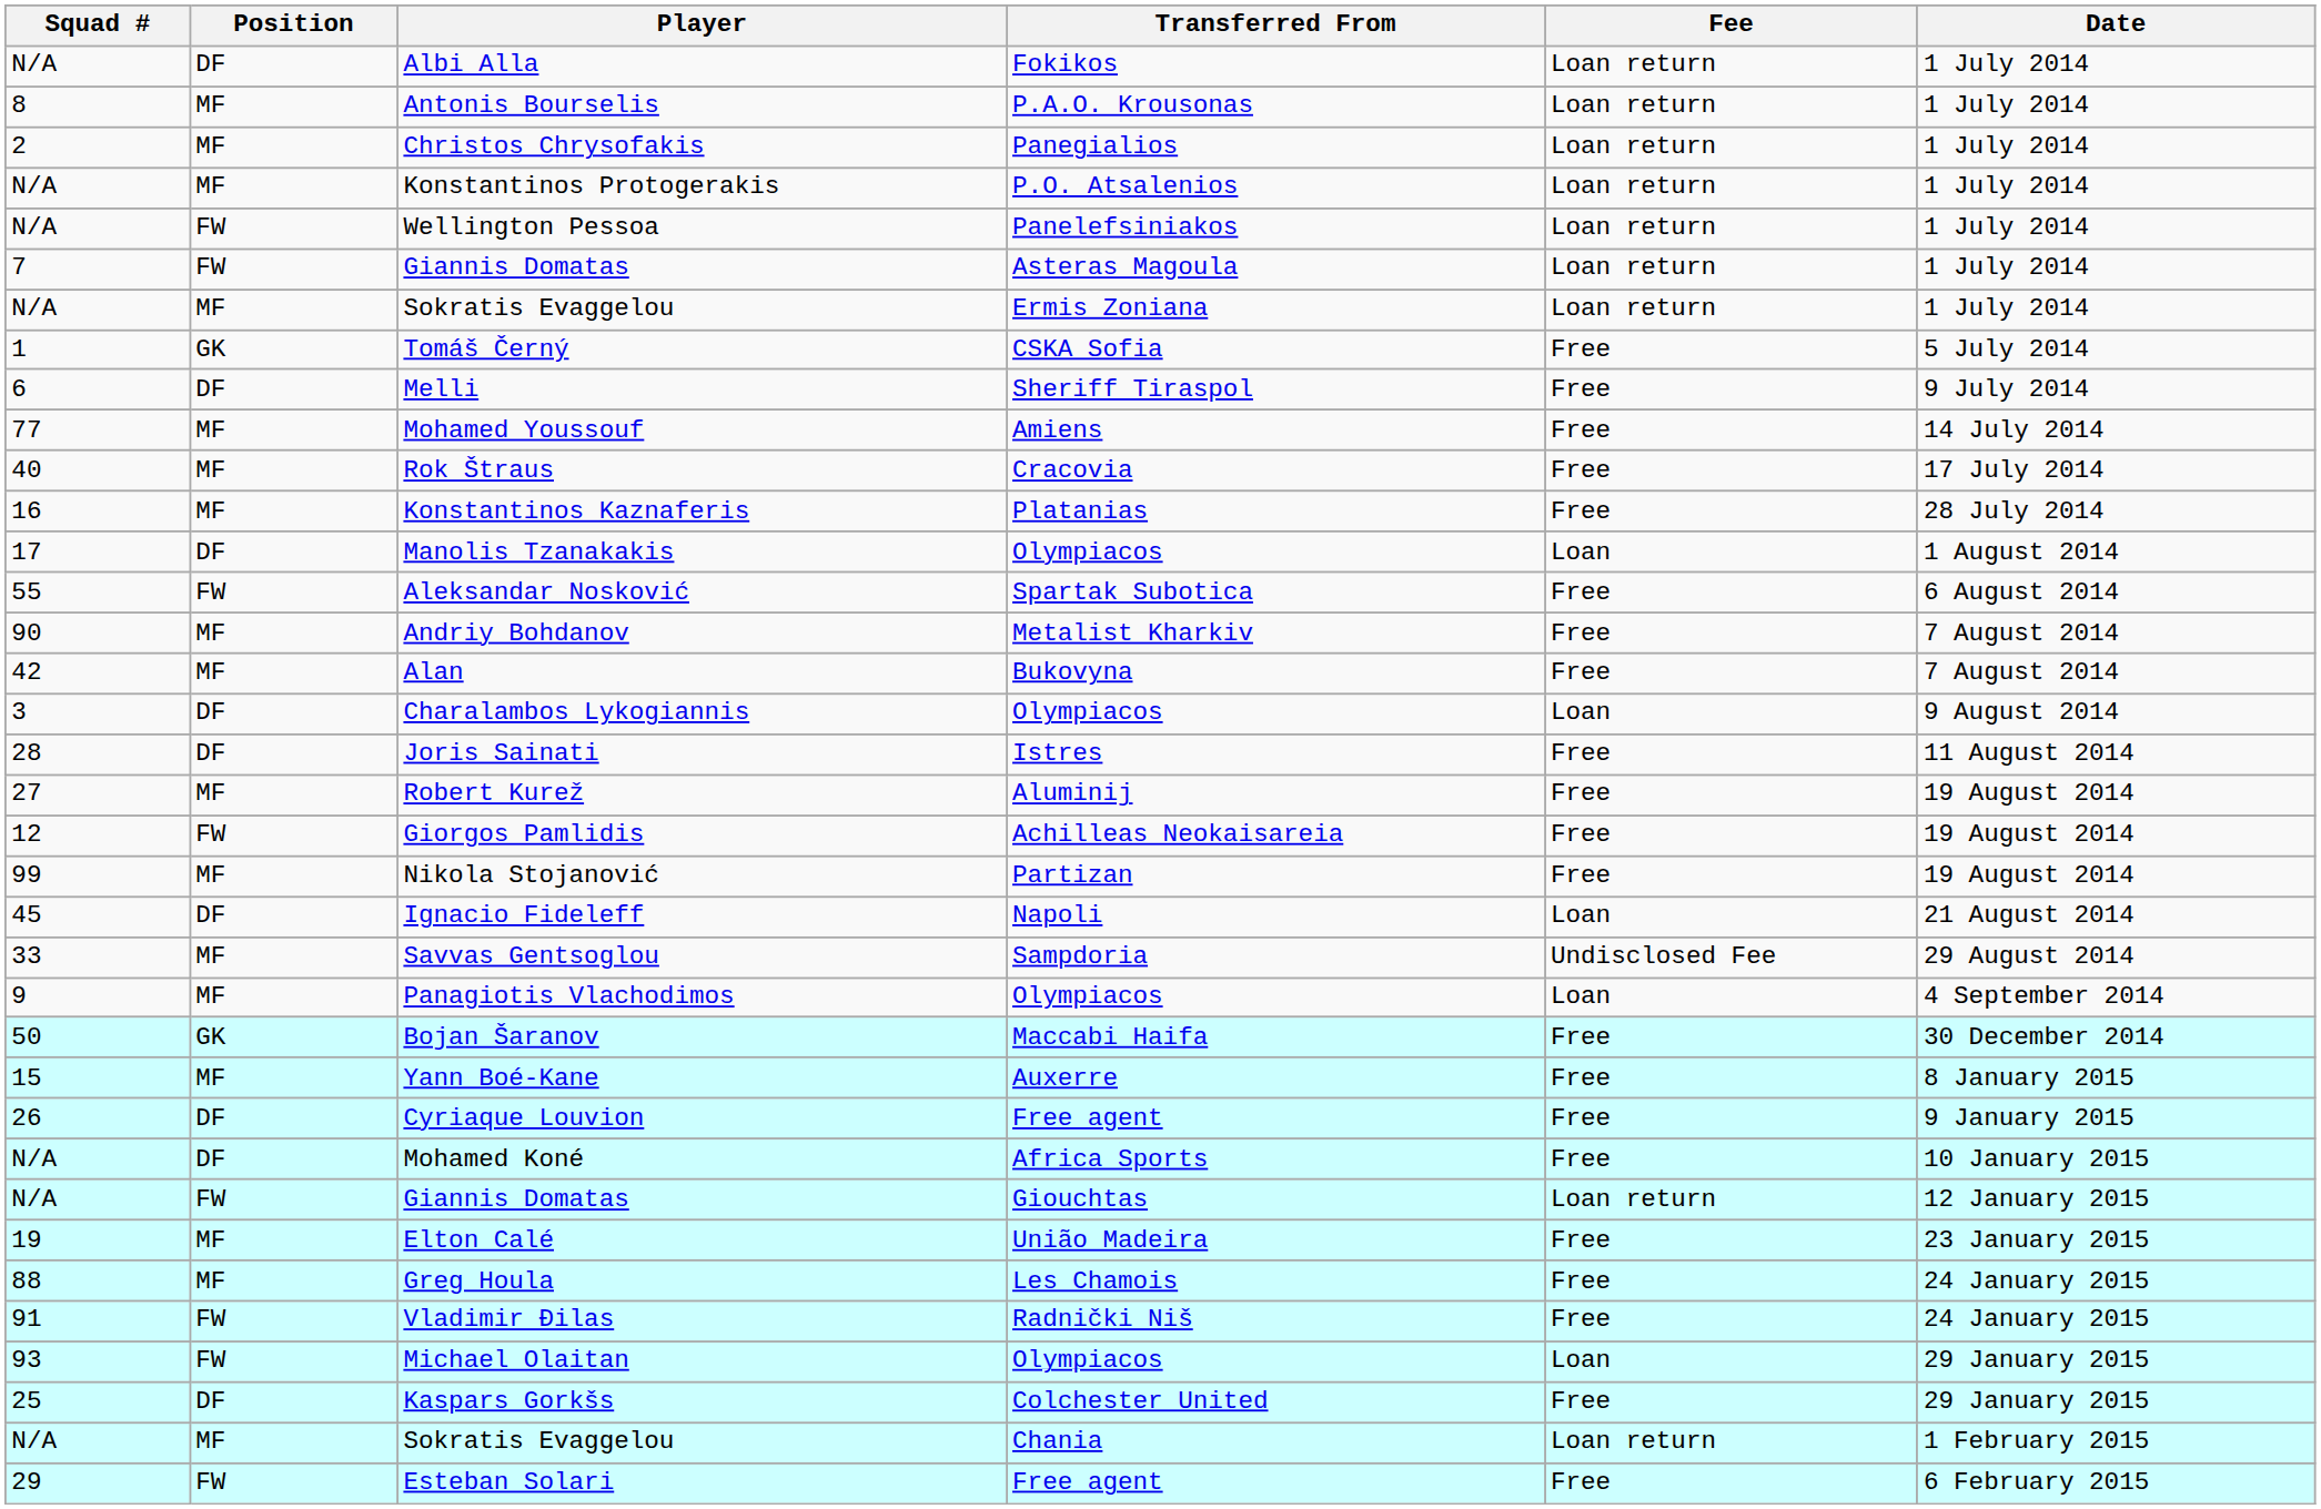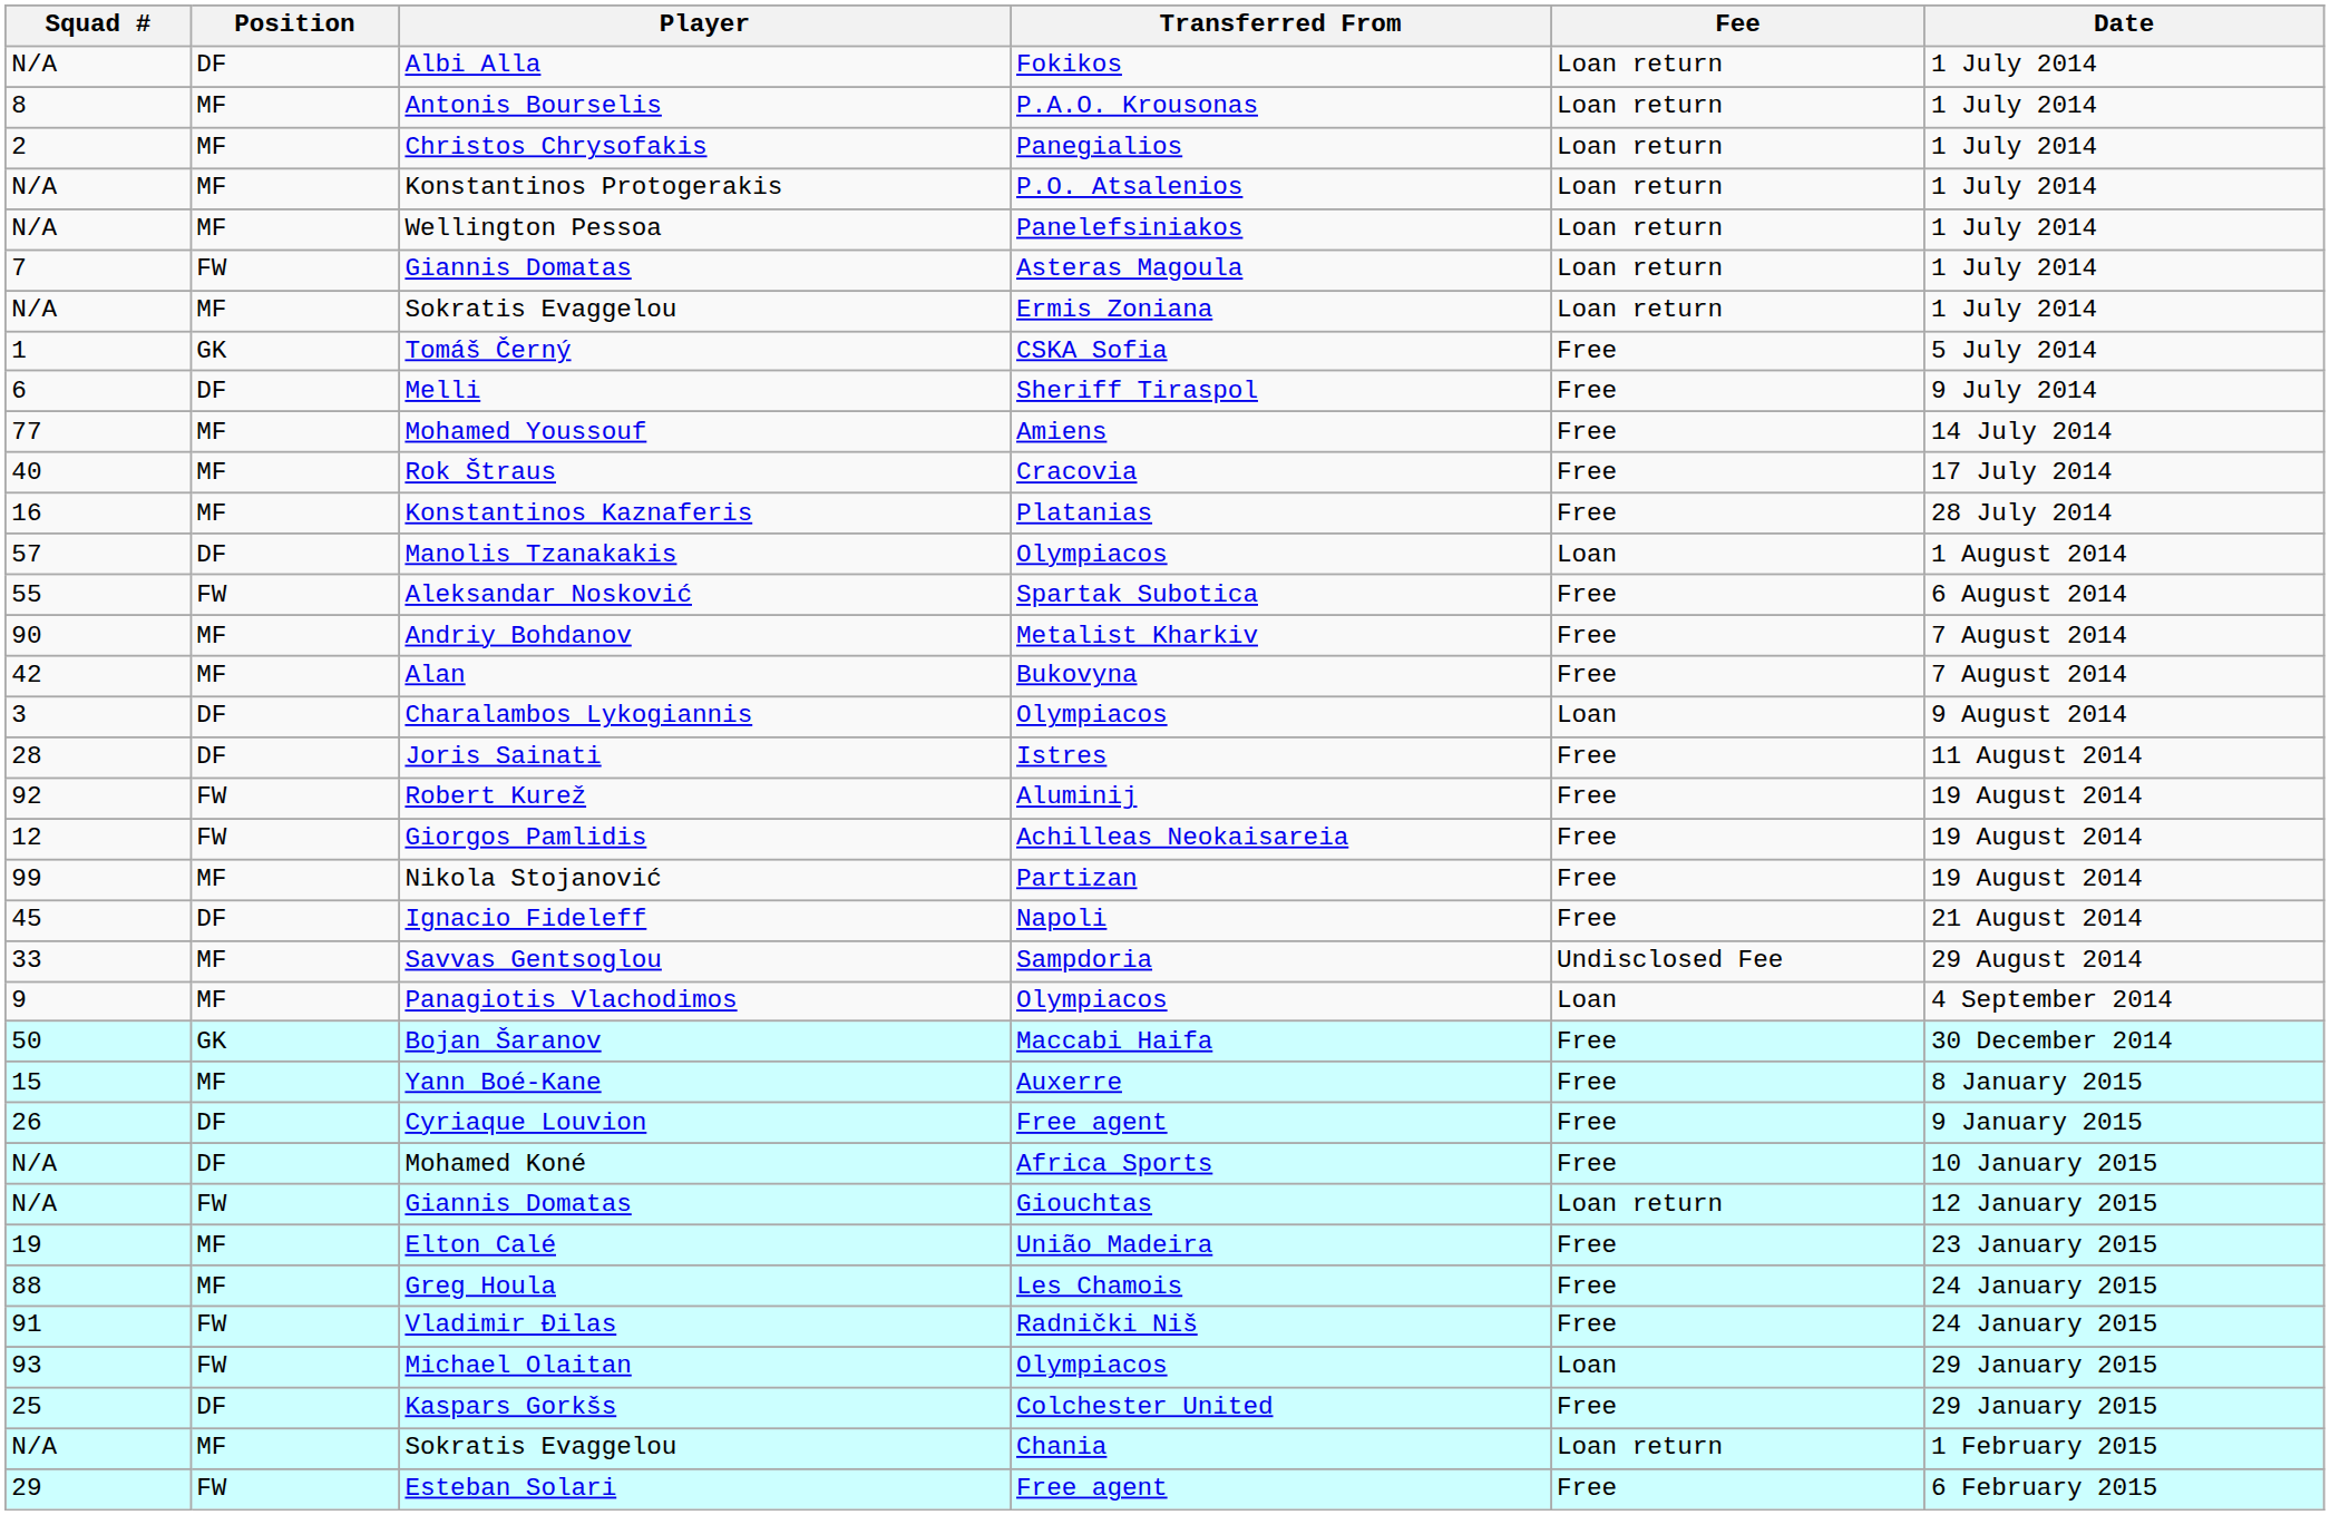 <table class="wikitable sortable" style="width:90%; text-align:center; font-size:95%; text-align:left;">
 <tr>
 <th><strong>Squad #</strong></th>
 <th><strong>Position</strong></th>
 <th><strong>Player</strong></th>
 <th><strong>Transferred From</strong></th>
 <th><strong>Fee</strong></th>
 <th><strong>Date</strong></th>
 </tr>
 <tr>
 <td>N/A</td>
 <td>DF</td>
 <td>  <a href='#'>Albi Alla</a></td>
 <td> <a href='#'>Fokikos</a></td>
 <td>Loan return</td>
 <td>1 July  2014</td>
 </tr>
 <tr>
 <td>8</td>
 <td>MF</td>
 <td> <a href='#'>Antonis Bourselis</a></td>
 <td> <a href='#'>P.A.O. Krousonas</a></td>
 <td>Loan return</td>
 <td>1 July  2014</td>
 </tr>
 <tr>
 <td>2</td>
 <td>MF</td>
 <td> <a href='#'>Christos Chrysofakis</a></td>
 <td> <a href='#'>Panegialios</a></td>
 <td>Loan return</td>
 <td>1 July  2014</td>
 </tr>
 <tr>
 <td>N/A</td>
 <td>MF</td>
 <td> Konstantinos Protogerakis</td>
 <td> <a href='#'>P.O. Atsalenios</a></td>
 <td>Loan return</td>
 <td>1 July  2014</td>
 </tr>
 <tr>
 <td>N/A</td>
-<td>FW</td>
+<td>MF</td>
 <td> Wellington Pessoa</td>
 <td> <a href='#'>Panelefsiniakos</a></td>
 <td>Loan return</td>
 <td>1 July  2014</td>
 </tr>
 <tr>
 <td>7</td>
 <td>FW</td>
 <td> <a href='#'>Giannis Domatas</a></td>
 <td> <a href='#'>Asteras Magoula</a></td>
 <td>Loan return</td>
 <td>1 July  2014</td>
 </tr>
 <tr>
 <td>N/A</td>
 <td>MF</td>
 <td> Sokratis Evaggelou</td>
 <td> <a href='#'>Ermis Zoniana</a></td>
 <td>Loan return</td>
 <td>1 July  2014</td>
 </tr>
 <tr>
 <td>1</td>
 <td>GK</td>
 <td> <a href='#'>Tomáš Černý</a></td>
 <td> <a href='#'>CSKA Sofia</a></td>
 <td>Free</td>
 <td>5 July 2014</td>
 </tr>
 <tr>
 <td>6</td>
 <td>DF</td>
 <td> <a href='#'>Melli</a></td>
 <td> <a href='#'>Sheriff Tiraspol</a></td>
 <td>Free</td>
 <td>9 July 2014</td>
 </tr>
 <tr>
 <td>77</td>
 <td>MF</td>
 <td>  <a href='#'>Mohamed Youssouf</a></td>
 <td> <a href='#'>Amiens</a></td>
 <td>Free</td>
 <td>14 July 2014</td>
 </tr>
 <tr>
 <td>40</td>
 <td>MF</td>
 <td> <a href='#'>Rok Štraus</a></td>
 <td> <a href='#'>Cracovia</a></td>
 <td>Free</td>
 <td>17 July 2014</td>
 </tr>
 <tr>
 <td>16</td>
 <td>MF</td>
 <td> <a href='#'>Konstantinos Kaznaferis</a></td>
 <td> <a href='#'>Platanias</a></td>
 <td>Free</td>
 <td>28 July 2014</td>
 </tr>
 <tr>
-<td>17</td>
+<td>57</td>
 <td>DF</td>
 <td> <a href='#'>Manolis Tzanakakis</a></td>
 <td> <a href='#'>Olympiacos</a></td>
 <td>Loan</td>
 <td>1 August 2014</td>
 </tr>
 <tr>
 <td>55</td>
 <td>FW</td>
 <td> <a href='#'>Aleksandar Nosković</a></td>
 <td> <a href='#'>Spartak Subotica</a></td>
 <td>Free</td>
 <td>6 August 2014</td>
 </tr>
 <tr>
 <td>90</td>
 <td>MF</td>
 <td> <a href='#'>Andriy Bohdanov</a></td>
 <td> <a href='#'>Metalist Kharkiv</a></td>
 <td>Free</td>
 <td>7 August 2014</td>
 </tr>
 <tr>
 <td>42</td>
 <td>MF</td>
 <td> <a href='#'>Alan</a></td>
 <td> <a href='#'>Bukovyna</a></td>
 <td>Free</td>
 <td>7 August 2014</td>
 </tr>
 <tr>
 <td>3</td>
 <td>DF</td>
 <td> <a href='#'>Charalambos Lykogiannis</a></td>
 <td> <a href='#'>Olympiacos</a></td>
 <td>Loan</td>
 <td>9 August 2014</td>
 </tr>
 <tr>
 <td>28</td>
 <td>DF</td>
 <td> <a href='#'>Joris Sainati</a></td>
 <td> <a href='#'>Istres</a></td>
 <td>Free</td>
 <td>11 August 2014</td>
 </tr>
 <tr>
-<td>27</td>
-<td>MF</td>
+<td>92</td>
+<td>FW</td>
 <td> <a href='#'>Robert Kurež</a></td>
 <td> <a href='#'>Aluminij</a></td>
 <td>Free</td>
 <td>19 August 2014</td>
 </tr>
 <tr>
 <td>12</td>
 <td>FW</td>
 <td> <a href='#'>Giorgos Pamlidis</a></td>
 <td> <a href='#'>Achilleas Neokaisareia</a></td>
 <td>Free</td>
 <td>19 August 2014</td>
 </tr>
 <tr>
 <td>99</td>
 <td>MF</td>
 <td> Nikola Stojanović</td>
 <td> <a href='#'>Partizan</a></td>
 <td>Free</td>
 <td>19 August 2014</td>
 </tr>
 <tr>
 <td>45</td>
 <td>DF</td>
 <td>  <a href='#'>Ignacio Fideleff</a></td>
 <td> <a href='#'>Napoli</a></td>
-<td>Loan</td>
+<td>Free</td>
 <td>21 August 2014</td>
 </tr>
 <tr>
 <td>33</td>
 <td>MF</td>
 <td> <a href='#'>Savvas Gentsoglou</a></td>
 <td> <a href='#'>Sampdoria</a></td>
 <td> Undisclosed Fee</td>
 <td>29 August 2014</td>
 </tr>
 <tr>
 <td>9</td>
 <td>MF</td>
 <td>  <a href='#'>Panagiotis Vlachodimos</a></td>
 <td> <a href='#'>Olympiacos</a></td>
 <td>Loan</td>
 <td>4 September 2014</td>
 </tr>
 <tr>
 <th style="background:#CCFFFF; text-align:left; font-weight: normal;">50</th>
 <th style="background:#CCFFFF; text-align:left; font-weight: normal;">GK</th>
 <th style="background:#CCFFFF; text-align:left; font-weight: normal;"> <a href='#'>Bojan Šaranov</a></th>
 <th style="background:#CCFFFF; text-align:left; font-weight: normal;"> <a href='#'>Maccabi Haifa</a></th>
 <th style="background:#CCFFFF; text-align:left; font-weight: normal;">Free</th>
 <th style="background:#CCFFFF; text-align:left; font-weight: normal;">30 December 2014</th>
 </tr>
 <tr>
 <th style="background:#CCFFFF; text-align:left; font-weight: normal;">15</th>
 <th style="background:#CCFFFF; text-align:left; font-weight: normal;">MF</th>
 <th style="background:#CCFFFF; text-align:left; font-weight: normal;">  <a href='#'>Yann Boé-Kane</a></th>
 <th style="background:#CCFFFF; text-align:left; font-weight: normal;"> <a href='#'>Auxerre</a></th>
 <th style="background:#CCFFFF; text-align:left; font-weight: normal;">Free</th>
 <th style="background:#CCFFFF; text-align:left; font-weight: normal;">8 January 2015</th>
 </tr>
 <tr>
 <th style="background:#CCFFFF; text-align:left; font-weight: normal;">26</th>
 <th style="background:#CCFFFF; text-align:left; font-weight: normal;">DF</th>
 <th style="background:#CCFFFF; text-align:left; font-weight: normal;"> <a href='#'>Cyriaque Louvion</a></th>
 <th style="background:#CCFFFF; text-align:left; font-weight: normal;"><a href='#'>Free agent</a></th>
 <th style="background:#CCFFFF; text-align:left; font-weight: normal;">Free</th>
 <th style="background:#CCFFFF; text-align:left; font-weight: normal;">9 January 2015</th>
 </tr>
 <tr>
 <th style="background:#CCFFFF; text-align:left; font-weight: normal;">Ν/Α</th>
 <th style="background:#CCFFFF; text-align:left; font-weight: normal;">DF</th>
 <th style="background:#CCFFFF; text-align:left; font-weight: normal;"> Mohamed Koné</th>
 <th style="background:#CCFFFF; text-align:left; font-weight: normal;"> <a href='#'>Africa Sports</a></th>
 <th style="background:#CCFFFF; text-align:left; font-weight: normal;">Free</th>
 <th style="background:#CCFFFF; text-align:left; font-weight: normal;">10 January 2015</th>
 </tr>
 <tr>
 <th style="background:#CCFFFF; text-align:left; font-weight: normal;">N/A</th>
 <th style="background:#CCFFFF; text-align:left; font-weight: normal;">FW</th>
 <th style="background:#CCFFFF; text-align:left; font-weight: normal;"> <a href='#'>Giannis Domatas</a></th>
 <th style="background:#CCFFFF; text-align:left; font-weight: normal;"> <a href='#'>Giouchtas</a></th>
 <th style="background:#CCFFFF; text-align:left; font-weight: normal;">Loan return</th>
 <th style="background:#CCFFFF; text-align:left; font-weight: normal;">12 January  2015</th>
 </tr>
 <tr>
 <th style="background:#CCFFFF; text-align:left; font-weight: normal;">19</th>
 <th style="background:#CCFFFF; text-align:left; font-weight: normal;">MF</th>
 <th style="background:#CCFFFF; text-align:left; font-weight: normal;"> <a href='#'>Elton Calé</a></th>
 <th style="background:#CCFFFF; text-align:left; font-weight: normal;"> <a href='#'>União Madeira</a></th>
 <th style="background:#CCFFFF; text-align:left; font-weight: normal;">Free</th>
 <th style="background:#CCFFFF; text-align:left; font-weight: normal;">23 January  2015</th>
 </tr>
 <tr>
 <th style="background:#CCFFFF; text-align:left; font-weight: normal;">88</th>
 <th style="background:#CCFFFF; text-align:left; font-weight: normal;">MF</th>
 <th style="background:#CCFFFF; text-align:left; font-weight: normal;"> <a href='#'>Greg Houla</a></th>
 <th style="background:#CCFFFF; text-align:left; font-weight: normal;"> <a href='#'>Les Chamois</a></th>
 <th style="background:#CCFFFF; text-align:left; font-weight: normal;">Free</th>
 <th style="background:#CCFFFF; text-align:left; font-weight: normal;">24 January  2015</th>
 </tr>
 <tr>
 <th style="background:#CCFFFF; text-align:left; font-weight: normal;">91</th>
 <th style="background:#CCFFFF; text-align:left; font-weight: normal;">FW</th>
 <th style="background:#CCFFFF; text-align:left; font-weight: normal;"> <a href='#'>Vladimir Đilas</a></th>
 <th style="background:#CCFFFF; text-align:left; font-weight: normal;"> <a href='#'>Radnički Niš</a></th>
 <th style="background:#CCFFFF; text-align:left; font-weight: normal;">Free</th>
 <th style="background:#CCFFFF; text-align:left; font-weight: normal;">24 January  2015</th>
 </tr>
 <tr>
 <th style="background:#CCFFFF; text-align:left; font-weight: normal;">93</th>
 <th style="background:#CCFFFF; text-align:left; font-weight: normal;">FW</th>
 <th style="background:#CCFFFF; text-align:left; font-weight: normal;"> <a href='#'>Michael Olaitan</a></th>
 <th style="background:#CCFFFF; text-align:left; font-weight: normal;"> <a href='#'>Olympiacos</a></th>
 <th style="background:#CCFFFF; text-align:left; font-weight: normal;">Loan</th>
 <th style="background:#CCFFFF; text-align:left; font-weight: normal;">29 January  2015</th>
 </tr>
 <tr>
 <th style="background:#CCFFFF; text-align:left; font-weight: normal;">25</th>
 <th style="background:#CCFFFF; text-align:left; font-weight: normal;">DF</th>
 <th style="background:#CCFFFF; text-align:left; font-weight: normal;"> <a href='#'>Kaspars Gorkšs</a></th>
 <th style="background:#CCFFFF; text-align:left; font-weight: normal;"> <a href='#'>Colchester United</a></th>
 <th style="background:#CCFFFF; text-align:left; font-weight: normal;">Free</th>
 <th style="background:#CCFFFF; text-align:left; font-weight: normal;">29 January  2015</th>
 </tr>
 <tr>
 <th style="background:#CCFFFF; text-align:left; font-weight: normal;">N/A</th>
 <th style="background:#CCFFFF; text-align:left; font-weight: normal;">MF</th>
 <th style="background:#CCFFFF; text-align:left; font-weight: normal;"> Sokratis Evaggelou</th>
 <th style="background:#CCFFFF; text-align:left; font-weight: normal;"> <a href='#'>Chania</a></th>
 <th style="background:#CCFFFF; text-align:left; font-weight: normal;">Loan return</th>
 <th style="background:#CCFFFF; text-align:left; font-weight: normal;">1 February 2015</th>
 </tr>
 <tr>
 <th style="background:#CCFFFF; text-align:left; font-weight: normal;">29</th>
 <th style="background:#CCFFFF; text-align:left; font-weight: normal;">FW</th>
 <th style="background:#CCFFFF; text-align:left; font-weight: normal;">  <a href='#'>Esteban Solari</a></th>
 <th style="background:#CCFFFF; text-align:left; font-weight: normal;"><a href='#'>Free agent</a></th>
 <th style="background:#CCFFFF; text-align:left; font-weight: normal;">Free</th>
 <th style="background:#CCFFFF; text-align:left; font-weight: normal;">6 February 2015</th>
 </tr>
 </table>
